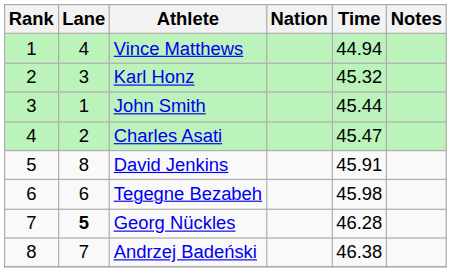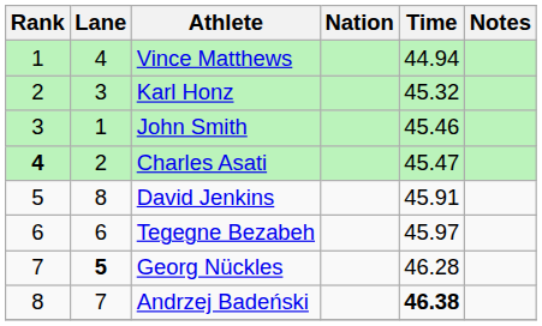 <table class="wikitable sortable" style="text-align:center">
 <tr>
 <th>Rank</th>
 <th>Lane</th>
 <th>Athlete</th>
 <th>Nation</th>
 <th>Time</th>
 <th>Notes</th>
 </tr>
 <tr bgcolor=bbf3bb>
 <td>1</td>
 <td>4</td>
 <td align=left><a href='#'>Vince Matthews</a></td>
 <td align=left></td>
 <td>44.94</td>
 <td></td>
 </tr>
 <tr bgcolor=bbf3bb>
 <td>2</td>
 <td>3</td>
 <td align=left><a href='#'>Karl Honz</a></td>
 <td align=left></td>
 <td>45.32</td>
 <td></td>
 </tr>
 <tr bgcolor=bbf3bb>
 <td>3</td>
 <td>1</td>
 <td align=left><a href='#'>John Smith</a></td>
 <td align=left></td>
-<td>45.44</td>
+<td>45.46</td>
 <td></td>
 </tr>
 <tr bgcolor=bbf3bb>
-<td>4</td>
+<td><strong>4</strong></td>
 <td>2</td>
 <td align=left><a href='#'>Charles Asati</a></td>
 <td align=left></td>
 <td>45.47</td>
 <td></td>
 </tr>
 <tr>
 <td>5</td>
 <td>8</td>
 <td align=left><a href='#'>David Jenkins</a></td>
 <td align=left></td>
 <td>45.91</td>
 <td></td>
 </tr>
 <tr>
 <td>6</td>
 <td>6</td>
 <td align=left><a href='#'>Tegegne Bezabeh</a></td>
 <td align=left></td>
-<td>45.98</td>
+<td>45.97</td>
 <td></td>
 </tr>
 <tr>
 <td>7</td>
 <td><strong>5</strong></td>
 <td align=left><a href='#'>Georg Nückles</a></td>
 <td align=left></td>
 <td>46.28</td>
 <td></td>
 </tr>
 <tr>
 <td>8</td>
 <td>7</td>
 <td align=left><a href='#'>Andrzej Badeński</a></td>
 <td align=left></td>
-<td>46.38</td>
+<td><strong>46.38</strong></td>
 <td></td>
 </tr>
 <tr>
 </tr>
 </table>
